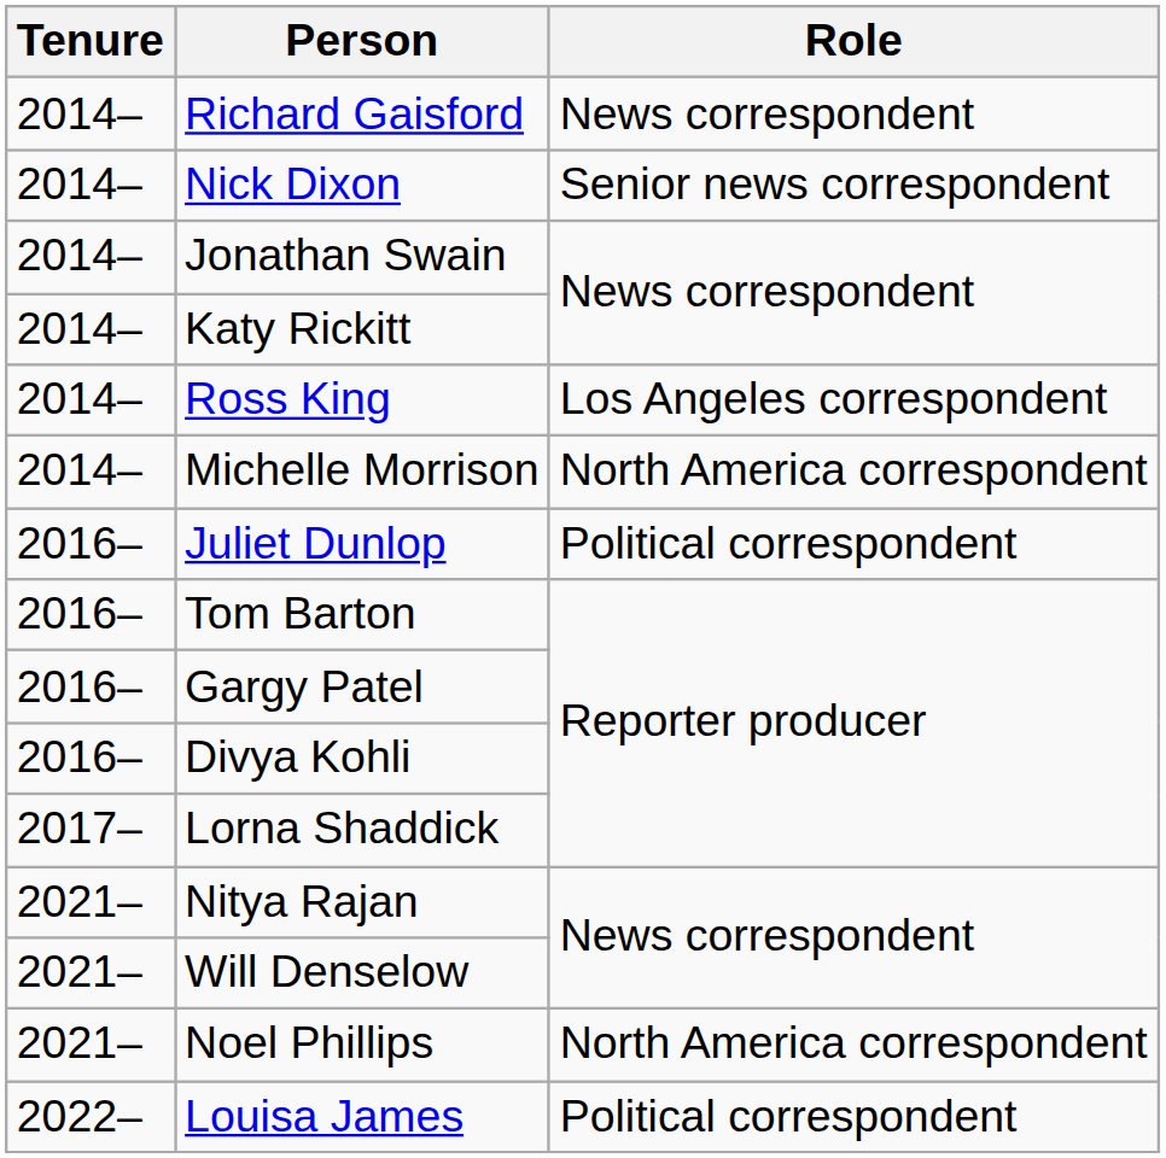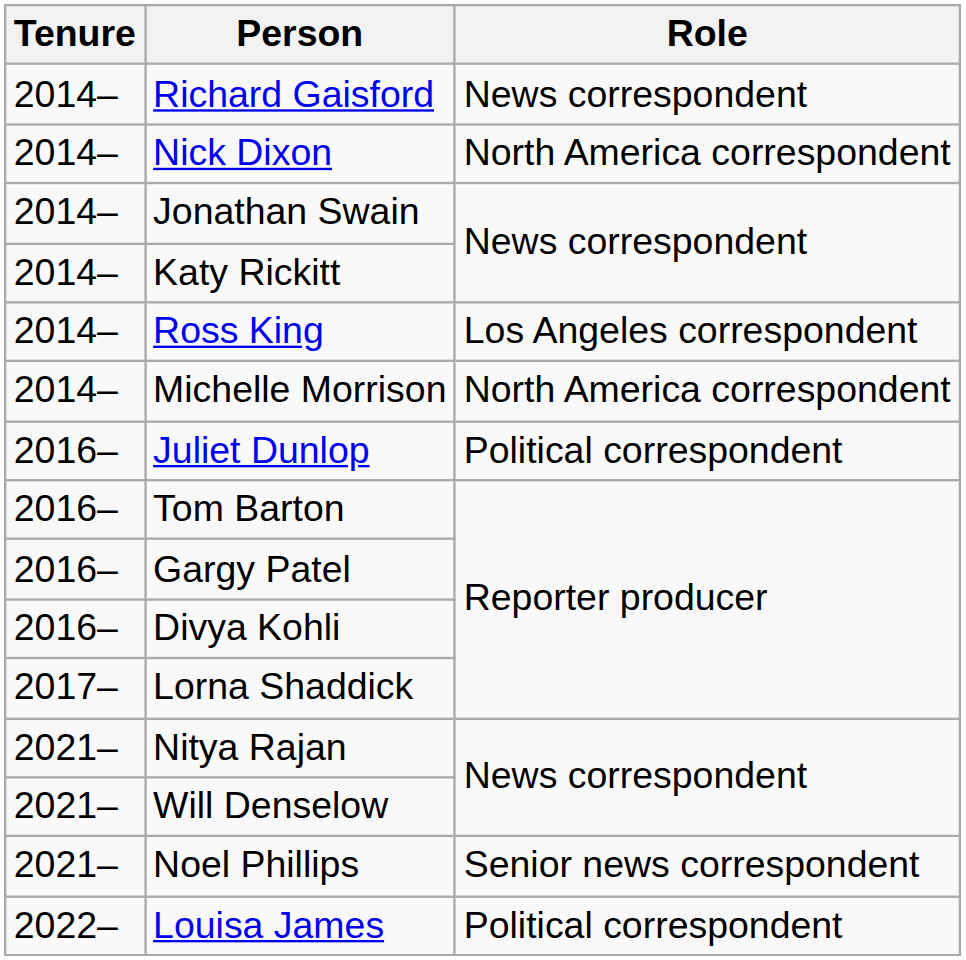 <table class="wikitable">
 <tr>
 <th>Tenure</th>
 <th>Person</th>
 <th><span>Role</span></th>
 </tr>
 <tr>
 <td>2014–</td>
 <td><a href='#'>Richard Gaisford</a></td>
 <td>News correspondent</td>
 </tr>
 <tr>
 <td>2014–</td>
 <td><a href='#'>Nick Dixon</a></td>
-<td>Senior news correspondent</td>
+<td>North America correspondent</td>
 </tr>
 <tr>
 <td>2014–</td>
 <td>Jonathan Swain</td>
 <td rowspan="2">News correspondent</td>
 </tr>
 <tr>
 <td>2014–</td>
 <td>Katy Rickitt</td>
 </tr>
 <tr>
 <td>2014–</td>
 <td><a href='#'>Ross King</a></td>
 <td>Los Angeles correspondent</td>
 </tr>
 <tr>
 <td>2014–</td>
 <td>Michelle Morrison</td>
 <td>North America correspondent</td>
 </tr>
 <tr>
 <td>2016–</td>
 <td><a href='#'>Juliet Dunlop</a></td>
 <td>Political correspondent</td>
 </tr>
 <tr>
 <td>2016–</td>
 <td>Tom Barton</td>
 <td rowspan="4">Reporter producer</td>
 </tr>
 <tr>
 <td>2016–</td>
 <td>Gargy Patel</td>
 </tr>
 <tr>
 <td>2016–</td>
 <td>Divya Kohli</td>
 </tr>
 <tr>
 <td>2017–</td>
 <td>Lorna Shaddick</td>
 </tr>
 <tr>
 <td>2021–</td>
 <td>Nitya Rajan</td>
 <td rowspan="2">News correspondent</td>
 </tr>
 <tr>
 <td>2021–</td>
 <td>Will Denselow</td>
 </tr>
 <tr>
 <td>2021–</td>
 <td>Noel Phillips</td>
-<td>North America correspondent</td>
+<td>Senior news correspondent</td>
 </tr>
 <tr>
 <td>2022–</td>
 <td><a href='#'>Louisa James</a></td>
 <td>Political correspondent</td>
 </tr>
 <tr>
 </tr>
 </table>
